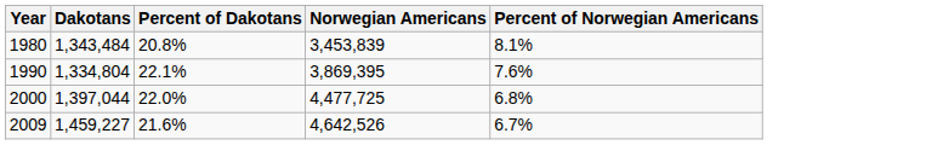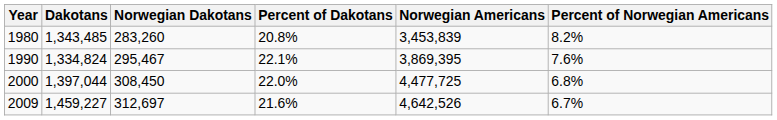 <table class="wikitable">
 <tr>
 <th>Year</th>
 <th>Dakotans</th>
+<th>Norwegian Dakotans</th>
 <th>Percent of Dakotans</th>
 <th>Norwegian Americans</th>
 <th>Percent of Norwegian Americans</th>
 </tr>
 <tr>
 <td>1980</td>
-<td>1,343,484</td>
+<td>1,343,485</td>
+<td>283,260</td>
 <td>20.8%</td>
 <td>3,453,839</td>
-<td>8.1%</td>
+<td>8.2%</td>
 </tr>
 <tr>
 <td>1990</td>
-<td>1,334,804</td>
+<td>1,334,824</td>
+<td>295,467</td>
 <td>22.1%</td>
 <td>3,869,395</td>
 <td>7.6%</td>
 </tr>
 <tr>
 <td>2000</td>
 <td>1,397,044</td>
+<td>308,450</td>
 <td>22.0%</td>
 <td>4,477,725</td>
 <td>6.8%</td>
 </tr>
 <tr>
 <td>2009</td>
 <td>1,459,227</td>
+<td>312,697</td>
 <td>21.6%</td>
 <td>4,642,526</td>
 <td>6.7%</td>
 </tr>
 </table>
